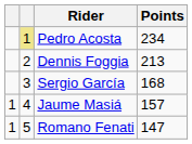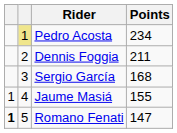 <table class="wikitable" style="font-size: 85%;">
 <tr>
 <th></th>
 <th></th>
 <th>Rider</th>
 <th>Points</th>
 </tr>
 <tr>
 <td></td>
 <td align=center style="background: khaki;">1</td>
 <td> <a href='#'>Pedro Acosta</a></td>
 <td align=left>234</td>
 </tr>
 <tr>
 <td></td>
 <td align=center>2</td>
 <td> <a href='#'>Dennis Foggia</a></td>
-<td align=left>213</td>
+<td align=left>211</td>
 </tr>
 <tr>
 <td></td>
 <td align=center>3</td>
 <td> <a href='#'>Sergio García</a></td>
 <td align=left>168</td>
 </tr>
 <tr>
 <td> 1</td>
 <td align=center>4</td>
 <td> <a href='#'>Jaume Masiá</a></td>
-<td align=left>157</td>
+<td align=left>155</td>
 </tr>
 <tr>
-<td> 1</td>
+<td><strong> 1</strong></td>
 <td align=center>5</td>
 <td> <a href='#'>Romano Fenati</a></td>
 <td align=left>147</td>
 </tr>
 </table>
